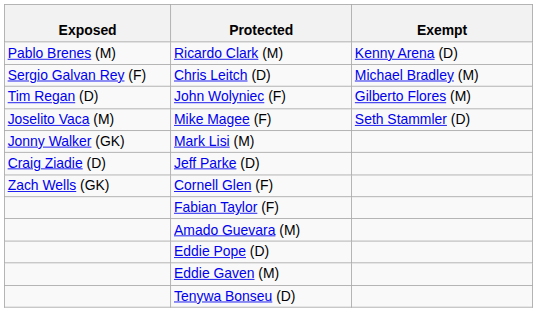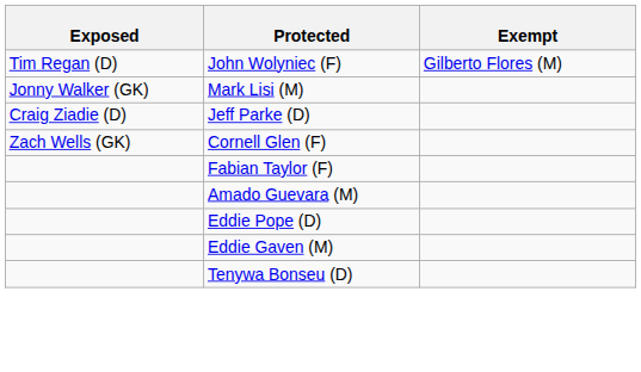 <table class="wikitable">
 <tr>
 <th style="width:23%"><br>Exposed</th>
 <th style="width:25%"><br>Protected</th>
 <th style="width:25%"><br>Exempt</th>
 </tr>
 <tr>
-<td><a href='#'>Pablo Brenes</a> (M)</td>
-<td><a href='#'>Ricardo Clark</a> (M)</td>
-<td><a href='#'>Kenny Arena</a> (D)</td>
-</tr>
-<tr>
-<td><a href='#'>Sergio Galvan Rey</a> (F)</td>
-<td><a href='#'>Chris Leitch</a> (D)</td>
-<td><a href='#'>Michael Bradley</a> (M)</td>
-</tr>
-<tr>
 <td><a href='#'>Tim Regan</a> (D)</td>
 <td><a href='#'>John Wolyniec</a> (F)</td>
 <td><a href='#'>Gilberto Flores</a> (M)</td>
-</tr>
-<tr>
-<td><a href='#'>Joselito Vaca</a> (M)</td>
-<td><a href='#'>Mike Magee</a> (F)</td>
-<td><a href='#'>Seth Stammler</a> (D)</td>
 </tr>
 <tr>
 <td><a href='#'>Jonny Walker</a> (GK)</td>
 <td><a href='#'>Mark Lisi</a> (M)</td>
 <td></td>
 </tr>
 <tr>
 <td><a href='#'>Craig Ziadie</a> (D)</td>
 <td><a href='#'>Jeff Parke</a> (D)</td>
 <td></td>
 </tr>
 <tr>
 <td><a href='#'>Zach Wells</a> (GK)</td>
 <td><a href='#'>Cornell Glen</a> (F)</td>
 <td></td>
 </tr>
 <tr>
 <td></td>
 <td><a href='#'>Fabian Taylor</a> (F)</td>
 <td></td>
 </tr>
 <tr>
 <td></td>
 <td><a href='#'>Amado Guevara</a> (M)</td>
 <td></td>
 </tr>
 <tr>
 <td></td>
 <td><a href='#'>Eddie Pope</a> (D)</td>
 <td></td>
 </tr>
 <tr>
 <td></td>
 <td><a href='#'>Eddie Gaven</a> (M)</td>
 <td></td>
 </tr>
 <tr>
 <td></td>
 <td><a href='#'>Tenywa Bonseu</a> (D)</td>
 <td></td>
 </tr>
 </table>
